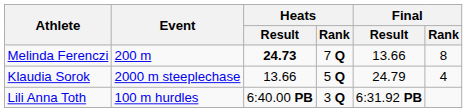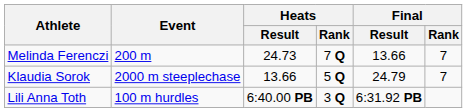 <table class="wikitable" style="font-size:90%">
 <tr>
 <th rowspan=2>Athlete</th>
 <th rowspan=2>Event</th>
 <th colspan=2>Heats</th>
 <th colspan=2>Final</th>
 </tr>
 <tr style="font-size:95%">
 <th>Result</th>
 <th>Rank</th>
 <th>Result</th>
 <th>Rank</th>
 </tr>
 <tr align=center>
 <td align=left><a href='#'>Melinda Ferenczi</a></td>
 <td align=left><a href='#'>200 m</a></td>
-<td><strong>24.73</strong></td>
+<td>24.73</td>
 <td>7 <strong>Q</strong></td>
 <td>13.66</td>
-<td>8</td>
+<td>7</td>
 </tr>
 <tr align=center>
 <td align=left><a href='#'>Klaudia Sorok</a></td>
 <td align=left><a href='#'>2000 m steeplechase</a></td>
 <td>13.66</td>
 <td>5 <strong>Q</strong></td>
 <td>24.79</td>
-<td>4</td>
+<td>7</td>
 </tr>
 <tr align=center>
 <td align=left><a href='#'>Lili Anna Toth</a></td>
 <td align=left><a href='#'>100 m hurdles</a></td>
 <td>6:40.00 <strong>PB</strong></td>
 <td>3 <strong>Q</strong></td>
 <td>6:31.92 <strong>PB</strong></td>
 <td></td>
 </tr>
 </table>
